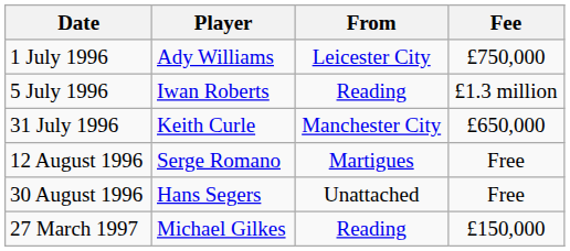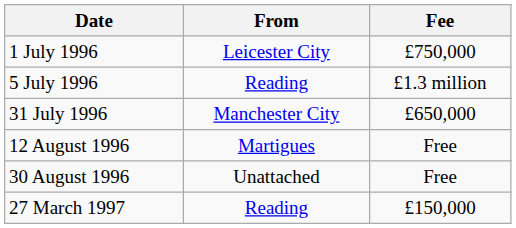 <table class="wikitable" style="text-align:center; font-size:95%;width:65%; text-align:left">
 <tr>
 <th><strong>Date</strong></th>
-<th><strong>Player</strong></th>
 <th><strong>From</strong></th>
 <th><strong>Fee</strong></th>
 </tr>
 <tr --->
 <td>1 July 1996</td>
-<td> <a href='#'>Ady Williams</a></td>
 <td align="center"><a href='#'>Leicester City</a></td>
 <td align="center">£750,000</td>
 </tr>
 <tr --->
 <td>5 July 1996</td>
-<td> <a href='#'>Iwan Roberts</a></td>
 <td align="center"><a href='#'>Reading</a></td>
 <td align="center">£1.3 million</td>
 </tr>
 <tr --->
 <td>31 July 1996</td>
-<td> <a href='#'>Keith Curle</a></td>
 <td align="center"><a href='#'>Manchester City</a></td>
 <td align="center">£650,000</td>
 </tr>
 <tr --->
 <td>12 August 1996</td>
-<td> <a href='#'>Serge Romano</a></td>
 <td align="center"> <a href='#'>Martigues</a></td>
 <td align="center">Free</td>
 </tr>
 <tr --->
 <td>30 August 1996</td>
-<td> <a href='#'>Hans Segers</a></td>
 <td align="center">Unattached</td>
 <td align="center">Free</td>
 </tr>
 <tr --->
 <td>27 March 1997</td>
-<td> <a href='#'>Michael Gilkes</a></td>
 <td align="center"><a href='#'>Reading</a></td>
 <td align="center">£150,000</td>
 </tr>
 </table>
